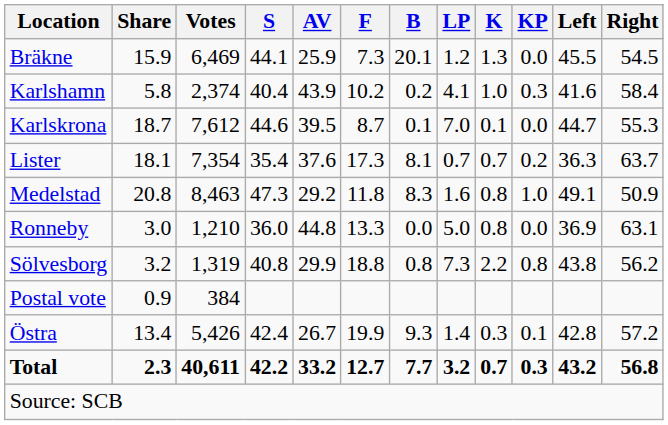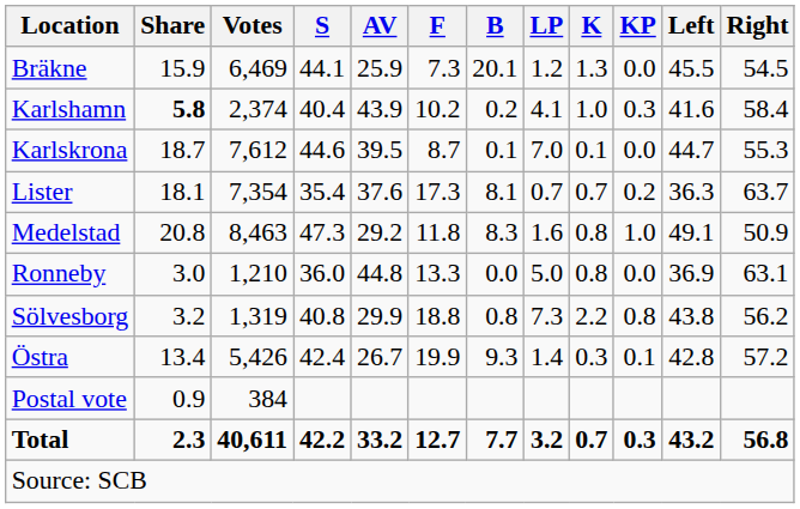 <table class="wikitable sortable" style=text-align:right>
 <tr>
 <th>Location</th>
 <th>Share</th>
 <th>Votes</th>
 <th><a href='#'>S</a></th>
 <th><a href='#'>AV</a></th>
 <th><a href='#'>F</a></th>
 <th><a href='#'>B</a></th>
 <th><a href='#'>LP</a></th>
 <th><a href='#'>K</a></th>
 <th><a href='#'>KP</a></th>
 <th>Left</th>
 <th>Right</th>
 </tr>
 <tr>
 <td align=left><a href='#'>Bräkne</a></td>
 <td>15.9</td>
 <td>6,469</td>
 <td>44.1</td>
 <td>25.9</td>
 <td>7.3</td>
 <td>20.1</td>
 <td>1.2</td>
 <td>1.3</td>
 <td>0.0</td>
 <td>45.5</td>
 <td>54.5</td>
 </tr>
 <tr>
 <td align=left><a href='#'>Karlshamn</a></td>
-<td>5.8</td>
+<td><strong>5.8</strong></td>
 <td>2,374</td>
 <td>40.4</td>
 <td>43.9</td>
 <td>10.2</td>
 <td>0.2</td>
 <td>4.1</td>
 <td>1.0</td>
 <td>0.3</td>
 <td>41.6</td>
 <td>58.4</td>
 </tr>
 <tr>
 <td align=left><a href='#'>Karlskrona</a></td>
 <td>18.7</td>
 <td>7,612</td>
 <td>44.6</td>
 <td>39.5</td>
 <td>8.7</td>
 <td>0.1</td>
 <td>7.0</td>
 <td>0.1</td>
 <td>0.0</td>
 <td>44.7</td>
 <td>55.3</td>
 </tr>
 <tr>
 <td align=left><a href='#'>Lister</a></td>
 <td>18.1</td>
 <td>7,354</td>
 <td>35.4</td>
 <td>37.6</td>
 <td>17.3</td>
 <td>8.1</td>
 <td>0.7</td>
 <td>0.7</td>
 <td>0.2</td>
 <td>36.3</td>
 <td>63.7</td>
 </tr>
 <tr>
 <td align=left><a href='#'>Medelstad</a></td>
 <td>20.8</td>
 <td>8,463</td>
 <td>47.3</td>
 <td>29.2</td>
 <td>11.8</td>
 <td>8.3</td>
 <td>1.6</td>
 <td>0.8</td>
 <td>1.0</td>
 <td>49.1</td>
 <td>50.9</td>
 </tr>
 <tr>
 <td align=left><a href='#'>Ronneby</a></td>
 <td>3.0</td>
 <td>1,210</td>
 <td>36.0</td>
 <td>44.8</td>
 <td>13.3</td>
 <td>0.0</td>
 <td>5.0</td>
 <td>0.8</td>
 <td>0.0</td>
 <td>36.9</td>
 <td>63.1</td>
 </tr>
 <tr>
 <td align=left><a href='#'>Sölvesborg</a></td>
 <td>3.2</td>
 <td>1,319</td>
 <td>40.8</td>
 <td>29.9</td>
 <td>18.8</td>
 <td>0.8</td>
 <td>7.3</td>
 <td>2.2</td>
 <td>0.8</td>
 <td>43.8</td>
 <td>56.2</td>
 </tr>
 <tr>
+<td align=left><a href='#'>Östra</a></td>
+<td>13.4</td>
+<td>5,426</td>
+<td>42.4</td>
+<td>26.7</td>
+<td>19.9</td>
+<td>9.3</td>
+<td>1.4</td>
+<td>0.3</td>
+<td>0.1</td>
+<td>42.8</td>
+<td>57.2</td>
+</tr>
+<tr>
 <td align=left><a href='#'>Postal vote</a></td>
 <td>0.9</td>
 <td>384</td>
 <td></td>
 <td></td>
 <td></td>
 <td></td>
 <td></td>
 <td></td>
 <td></td>
 <td></td>
 <td></td>
-</tr>
-<tr>
-<td align=left><a href='#'>Östra</a></td>
-<td>13.4</td>
-<td>5,426</td>
-<td>42.4</td>
-<td>26.7</td>
-<td>19.9</td>
-<td>9.3</td>
-<td>1.4</td>
-<td>0.3</td>
-<td>0.1</td>
-<td>42.8</td>
-<td>57.2</td>
 </tr>
 <tr>
 <td align=left><strong>Total</strong></td>
 <td><strong>2.3</strong></td>
 <td><strong>40,611</strong></td>
 <td><strong>42.2</strong></td>
 <td><strong>33.2</strong></td>
 <td><strong>12.7</strong></td>
 <td><strong>7.7</strong></td>
 <td><strong>3.2</strong></td>
 <td><strong>0.7</strong></td>
 <td><strong>0.3</strong></td>
 <td><strong>43.2</strong></td>
 <td><strong>56.8</strong></td>
 </tr>
 <tr>
 <td align=left colspan=12>Source: SCB </td>
 </tr>
 </table>
